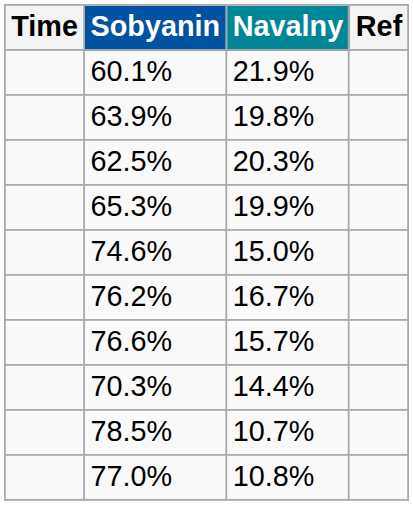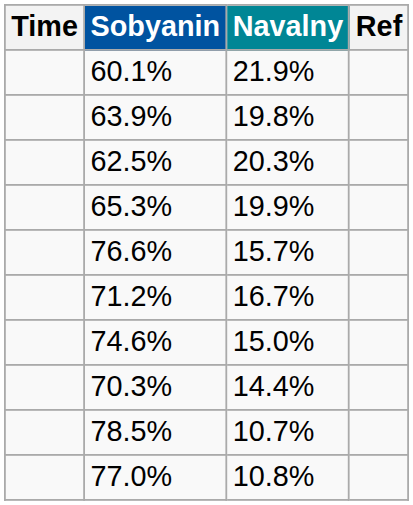 <table class="sortable collapsible floatright" cellpadding=3 rules=all style="background:#f9f9f9; border:1px #aaa solid">
 <tr style="background:#f3f3f3;">
 <th>Time</th>
 <th style="color:#fff; background: #0053A0">Sobyanin</th>
 <th style="color:#fff; background: #008695">Navalny</th>
 <th scope="col" class="unsortable">Ref</th>
 </tr>
 <tr>
 <td></td>
 <td>60.1%</td>
 <td>21.9%</td>
 <td></td>
 </tr>
 <tr>
 <td></td>
 <td>63.9%</td>
 <td>19.8%</td>
 <td></td>
 </tr>
 <tr>
 <td></td>
 <td>62.5%</td>
 <td>20.3%</td>
 <td></td>
 </tr>
 <tr>
 <td></td>
 <td>65.3%</td>
 <td>19.9%</td>
 <td></td>
 </tr>
 <tr>
 <td></td>
-<td>74.6%</td>
-<td>15.0%</td>
+<td>76.6%</td>
+<td>15.7%</td>
 <td></td>
 </tr>
 <tr>
 <td></td>
-<td>76.2%</td>
+<td>71.2%</td>
 <td>16.7%</td>
 <td></td>
 </tr>
 <tr>
 <td></td>
-<td>76.6%</td>
-<td>15.7%</td>
+<td>74.6%</td>
+<td>15.0%</td>
 <td></td>
 </tr>
 <tr>
 <td></td>
 <td>70.3%</td>
 <td>14.4%</td>
 <td></td>
 </tr>
 <tr>
 <td></td>
 <td>78.5%</td>
 <td>10.7%</td>
 <td></td>
 </tr>
 <tr>
 <td></td>
 <td>77.0%</td>
 <td>10.8%</td>
 <td></td>
 </tr>
 </table>
